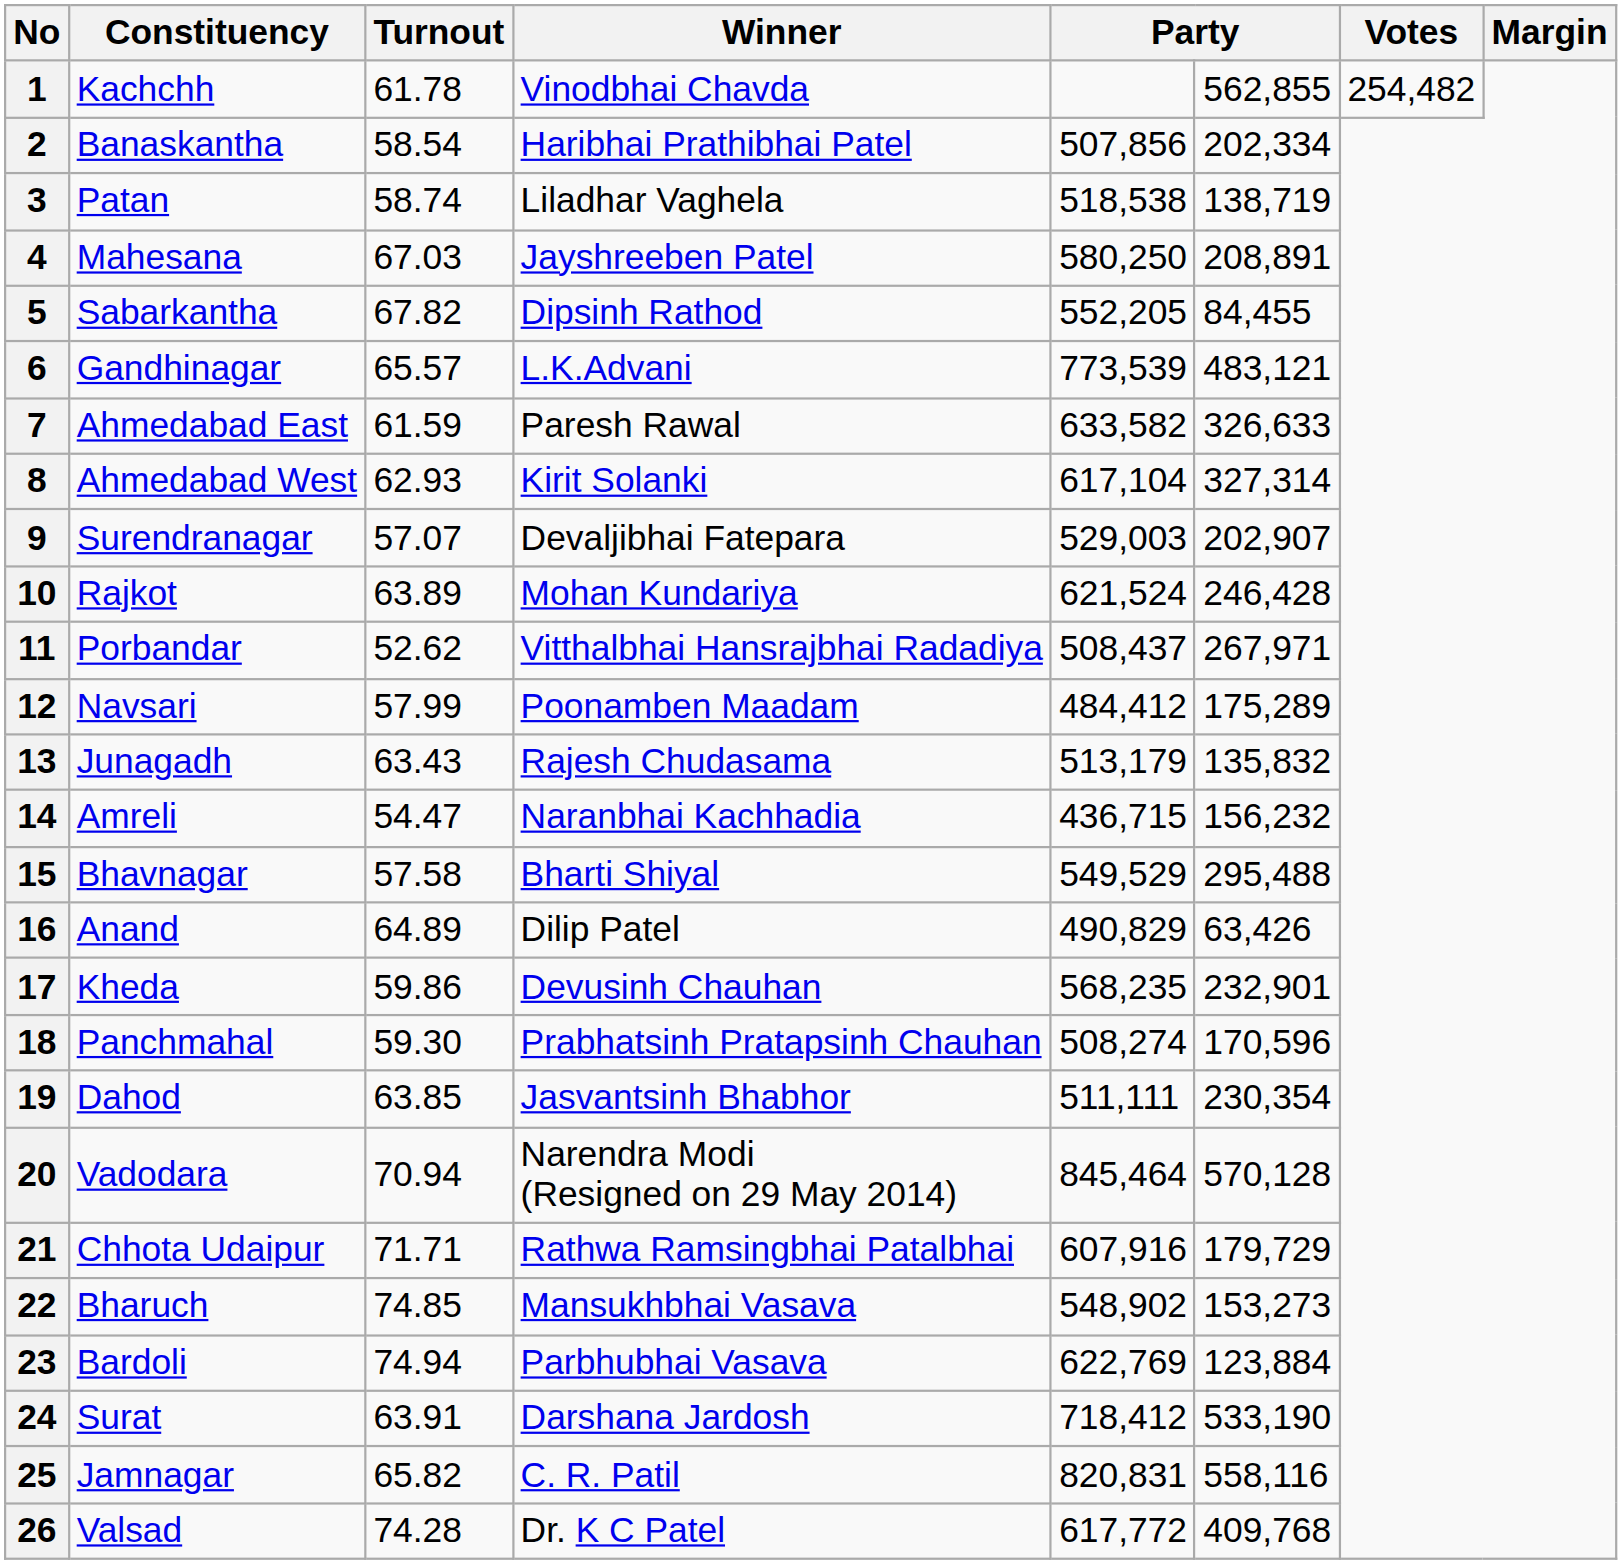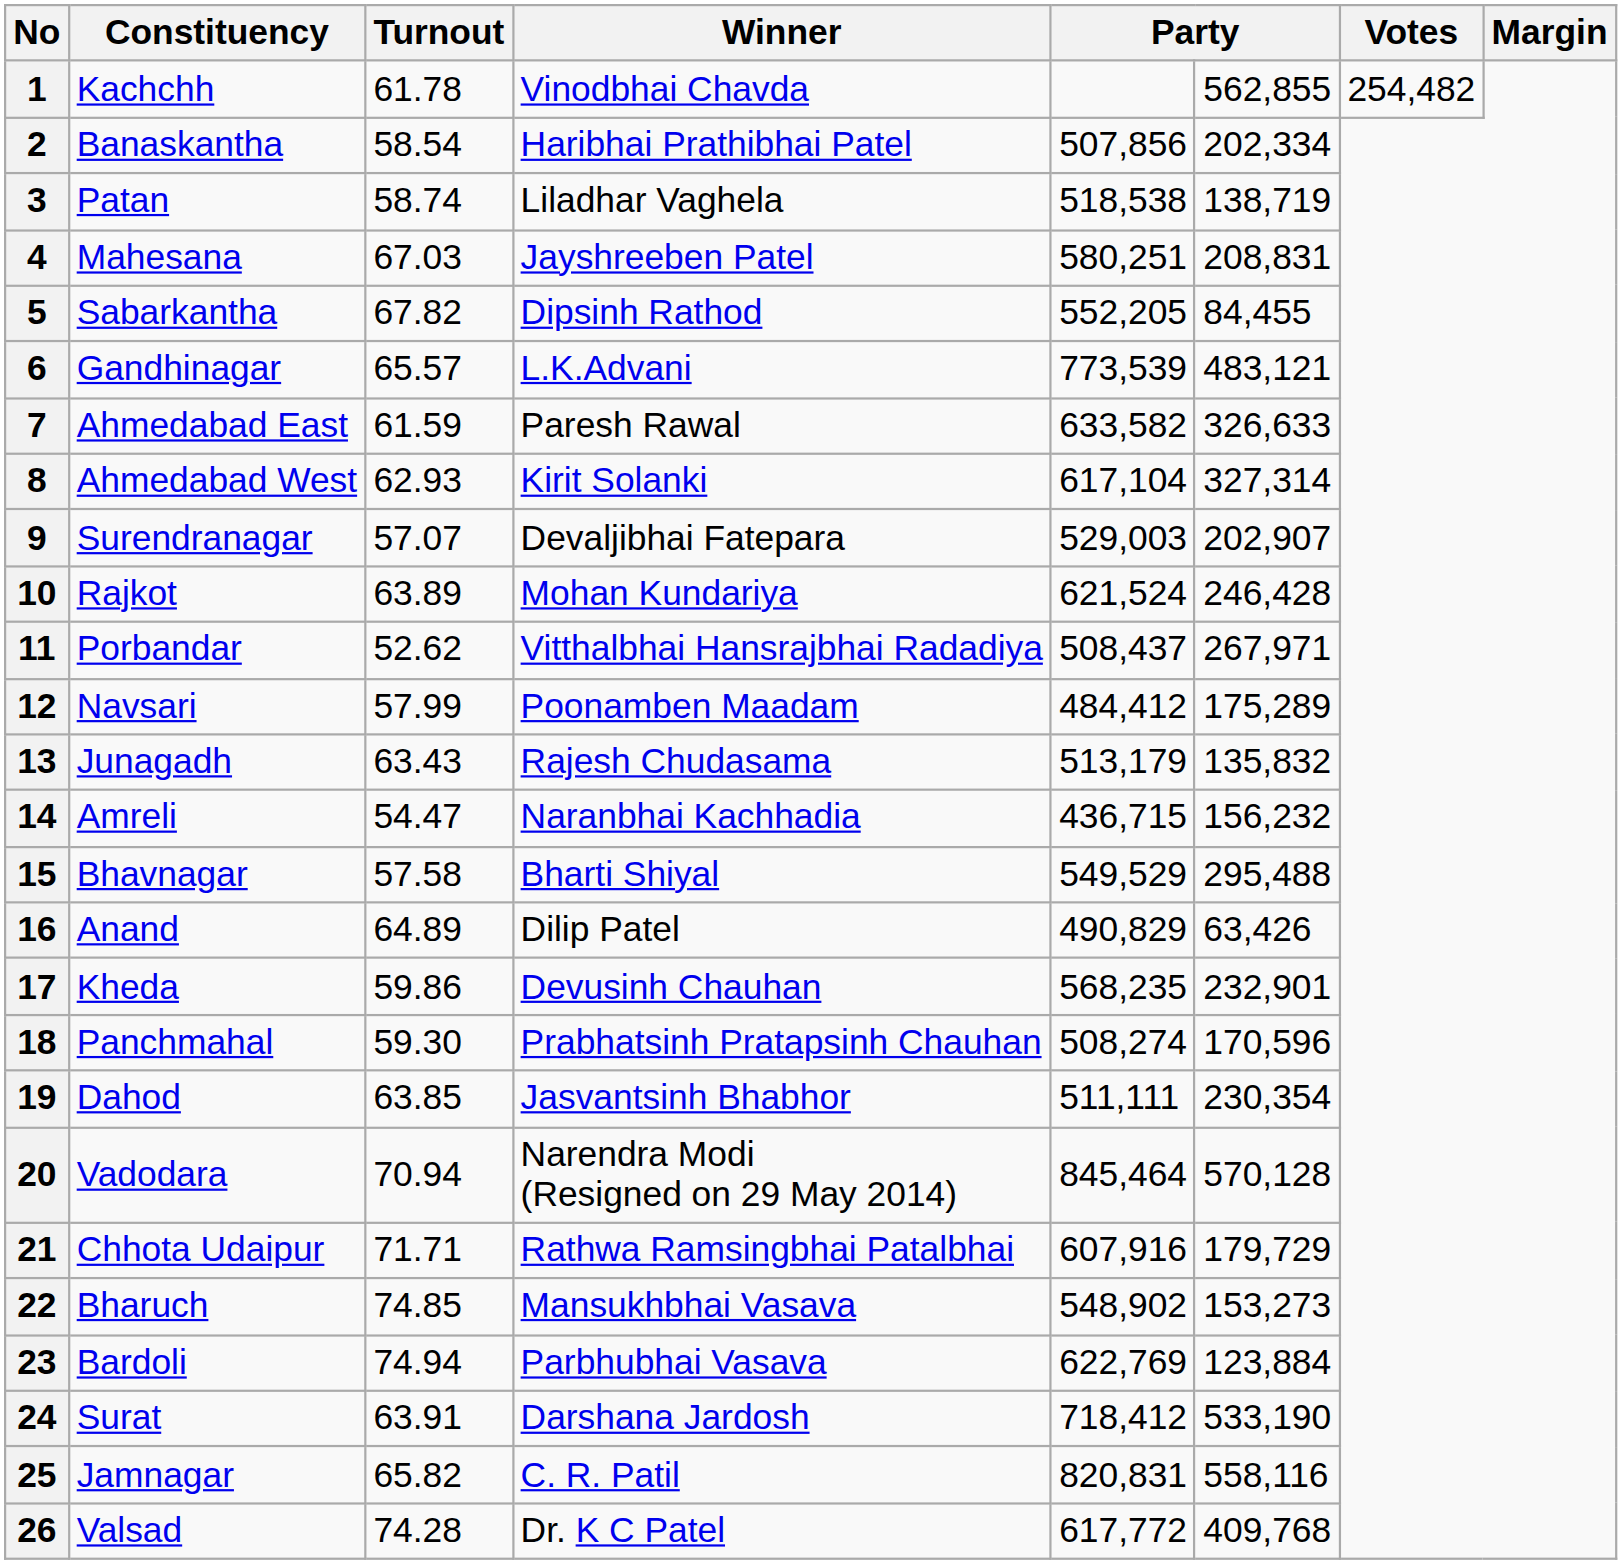 <table class="wikitable sortable">
 <tr>
 <th>No</th>
 <th>Constituency</th>
 <th>Turnout<strong></strong></th>
 <th>Winner</th>
 <th colspan="2">Party</th>
 <th>Votes</th>
 <th>Margin</th>
 </tr>
 <tr>
 <th>1</th>
 <td><a href='#'>Kachchh</a></td>
 <td>61.78 </td>
 <td><a href='#'>Vinodbhai Chavda</a></td>
 <td></td>
 <td>562,855</td>
 <td>254,482</td>
 </tr>
 <tr>
 <th>2</th>
 <td><a href='#'>Banaskantha</a></td>
 <td>58.54 </td>
 <td><a href='#'>Haribhai Prathibhai Patel</a></td>
 <td>507,856</td>
 <td>202,334</td>
 </tr>
 <tr>
 <th>3</th>
 <td><a href='#'>Patan</a></td>
 <td>58.74 </td>
 <td>Liladhar Vaghela</td>
 <td>518,538</td>
 <td>138,719</td>
 </tr>
 <tr>
 <th>4</th>
 <td><a href='#'>Mahesana</a></td>
 <td>67.03 </td>
 <td><a href='#'>Jayshreeben Patel</a></td>
-<td>580,250</td>
-<td>208,891</td>
+<td>580,251</td>
+<td>208,831</td>
 </tr>
 <tr>
 <th>5</th>
 <td><a href='#'>Sabarkantha</a></td>
 <td>67.82 </td>
 <td><a href='#'>Dipsinh Rathod</a></td>
 <td>552,205</td>
 <td>84,455</td>
 </tr>
 <tr>
 <th>6</th>
 <td><a href='#'>Gandhinagar</a></td>
 <td>65.57 </td>
 <td><a href='#'>L.K.Advani</a></td>
 <td>773,539</td>
 <td>483,121</td>
 </tr>
 <tr>
 <th>7</th>
 <td><a href='#'>Ahmedabad East</a></td>
 <td>61.59 </td>
 <td>Paresh Rawal</td>
 <td>633,582</td>
 <td>326,633</td>
 </tr>
 <tr>
 <th>8</th>
 <td><a href='#'>Ahmedabad West</a></td>
 <td>62.93 </td>
 <td><a href='#'>Kirit Solanki</a></td>
 <td>617,104</td>
 <td>327,314</td>
 </tr>
 <tr>
 <th>9</th>
 <td><a href='#'>Surendranagar</a></td>
 <td>57.07 </td>
 <td>Devaljibhai Fatepara</td>
 <td>529,003</td>
 <td>202,907</td>
 </tr>
 <tr>
 <th>10</th>
 <td><a href='#'>Rajkot</a></td>
 <td>63.89 </td>
 <td><a href='#'>Mohan Kundariya</a></td>
 <td>621,524</td>
 <td>246,428</td>
 </tr>
 <tr>
 <th>11</th>
 <td><a href='#'>Porbandar</a></td>
 <td>52.62 </td>
 <td><a href='#'>Vitthalbhai Hansrajbhai Radadiya</a></td>
 <td>508,437</td>
 <td>267,971</td>
 </tr>
 <tr>
 <th>12</th>
 <td><a href='#'>Navsari</a></td>
 <td>57.99 </td>
 <td><a href='#'>Poonamben Maadam</a></td>
 <td>484,412</td>
 <td>175,289</td>
 </tr>
 <tr>
 <th>13</th>
 <td><a href='#'>Junagadh</a></td>
 <td>63.43 </td>
 <td><a href='#'>Rajesh Chudasama</a></td>
 <td>513,179</td>
 <td>135,832</td>
 </tr>
 <tr>
 <th>14</th>
 <td><a href='#'>Amreli</a></td>
 <td>54.47 </td>
 <td><a href='#'>Naranbhai Kachhadia</a></td>
 <td>436,715</td>
 <td>156,232</td>
 </tr>
 <tr>
 <th>15</th>
 <td><a href='#'>Bhavnagar</a></td>
 <td>57.58 </td>
 <td><a href='#'>Bharti Shiyal</a></td>
 <td>549,529</td>
 <td>295,488</td>
 </tr>
 <tr>
 <th>16</th>
 <td><a href='#'>Anand</a></td>
 <td>64.89 </td>
 <td>Dilip Patel</td>
 <td>490,829</td>
 <td>63,426</td>
 </tr>
 <tr>
 <th>17</th>
 <td><a href='#'>Kheda</a></td>
 <td>59.86 </td>
 <td><a href='#'>Devusinh Chauhan</a></td>
 <td>568,235</td>
 <td>232,901</td>
 </tr>
 <tr>
 <th>18</th>
 <td><a href='#'>Panchmahal</a></td>
 <td>59.30 </td>
 <td><a href='#'>Prabhatsinh Pratapsinh Chauhan</a></td>
 <td>508,274</td>
 <td>170,596</td>
 </tr>
 <tr>
 <th>19</th>
 <td><a href='#'>Dahod</a></td>
 <td>63.85 </td>
 <td><a href='#'>Jasvantsinh Bhabhor</a></td>
 <td>511,111</td>
 <td>230,354</td>
 </tr>
 <tr>
 <th>20</th>
 <td><a href='#'>Vadodara</a></td>
 <td>70.94 </td>
 <td>Narendra Modi<br>(Resigned on 29 May 2014)</td>
 <td>845,464</td>
 <td>570,128</td>
 </tr>
 <tr>
 <th>21</th>
 <td><a href='#'>Chhota Udaipur</a></td>
 <td>71.71 </td>
 <td><a href='#'>Rathwa Ramsingbhai Patalbhai</a></td>
 <td>607,916</td>
 <td>179,729</td>
 </tr>
 <tr>
 <th>22</th>
 <td><a href='#'>Bharuch</a></td>
 <td>74.85 </td>
 <td><a href='#'>Mansukhbhai Vasava</a></td>
 <td>548,902</td>
 <td>153,273</td>
 </tr>
 <tr>
 <th>23</th>
 <td><a href='#'>Bardoli</a></td>
 <td>74.94 </td>
 <td><a href='#'>Parbhubhai Vasava</a></td>
 <td>622,769</td>
 <td>123,884</td>
 </tr>
 <tr>
 <th>24</th>
 <td><a href='#'>Surat</a></td>
 <td>63.91 </td>
 <td><a href='#'>Darshana Jardosh</a></td>
 <td>718,412</td>
 <td>533,190</td>
 </tr>
 <tr>
 <th>25</th>
 <td><a href='#'>Jamnagar</a></td>
 <td>65.82 </td>
 <td><a href='#'>C. R. Patil</a></td>
 <td>820,831</td>
 <td>558,116</td>
 </tr>
 <tr>
 <th>26</th>
 <td><a href='#'>Valsad</a></td>
 <td>74.28 </td>
 <td>Dr. <a href='#'>K C Patel</a></td>
 <td>617,772</td>
 <td>409,768</td>
 </tr>
 </table>
